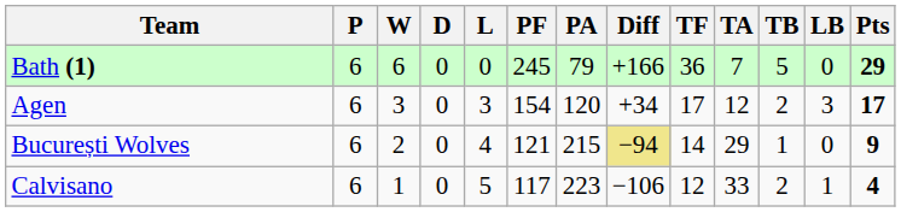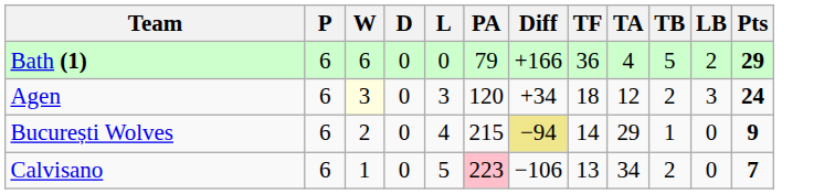 <table class="wikitable" style="text-align: center;">
 <tr>
 <th style="width:200px;">Team</th>
 <th width="20">P</th>
 <th width="20">W</th>
 <th width="20">D</th>
 <th width="20">L</th>
-<th width="20">PF</th>
 <th width="20">PA</th>
 <th width="20">Diff</th>
 <th width="20">TF</th>
 <th width="20">TA</th>
 <th width="20">TB</th>
 <th width="20">LB</th>
 <th width="20">Pts</th>
 </tr>
 <tr bgcolor="#ccffcc">
 <td align=left> <a href='#'>Bath</a> <strong>(1)</strong></td>
 <td>6</td>
 <td>6</td>
 <td>0</td>
 <td>0</td>
-<td>245</td>
 <td>79</td>
 <td>+166</td>
 <td>36</td>
-<td>7</td>
+<td>4</td>
 <td>5</td>
-<td>0</td>
+<td>2</td>
 <td><strong>29</strong></td>
 </tr>
 <tr>
 <td align=left> <a href='#'>Agen</a></td>
 <td>6</td>
-<td>3</td>
+<td style="background: lightyellow;">3</td>
 <td>0</td>
 <td>3</td>
-<td>154</td>
 <td>120</td>
 <td>+34</td>
-<td>17</td>
+<td>18</td>
 <td>12</td>
 <td>2</td>
 <td>3</td>
-<td><strong>17</strong></td>
+<td><strong>24</strong></td>
 </tr>
 <tr>
 <td align=left> <a href='#'>București Wolves</a></td>
 <td>6</td>
 <td>2</td>
 <td>0</td>
 <td>4</td>
-<td>121</td>
 <td>215</td>
 <td style="background: khaki;">−94</td>
 <td>14</td>
 <td>29</td>
 <td>1</td>
 <td>0</td>
 <td><strong>9</strong></td>
 </tr>
 <tr>
 <td align=left> <a href='#'>Calvisano</a></td>
 <td>6</td>
 <td>1</td>
 <td>0</td>
 <td>5</td>
-<td>117</td>
-<td>223</td>
+<td style="background: pink;">223</td>
 <td>−106</td>
-<td>12</td>
-<td>33</td>
+<td>13</td>
+<td>34</td>
 <td>2</td>
-<td>1</td>
-<td><strong>4</strong></td>
+<td>0</td>
+<td><strong>7</strong></td>
 </tr>
 </table>
